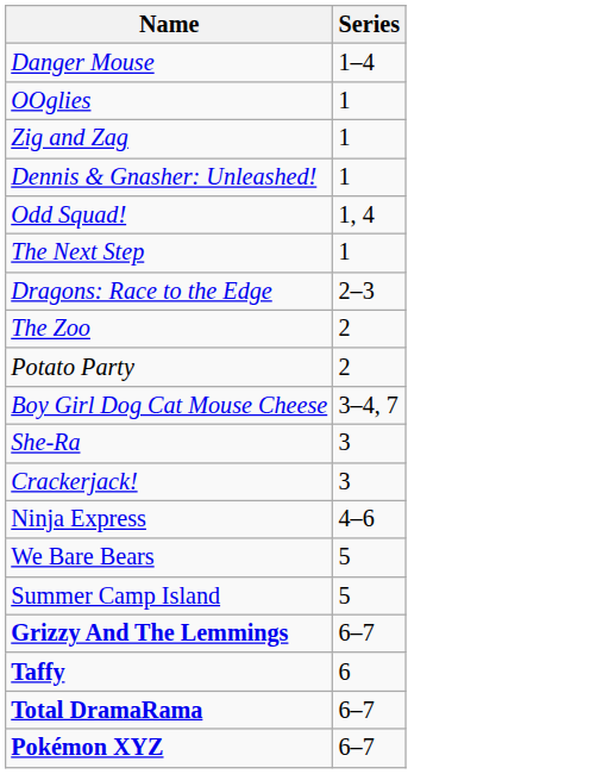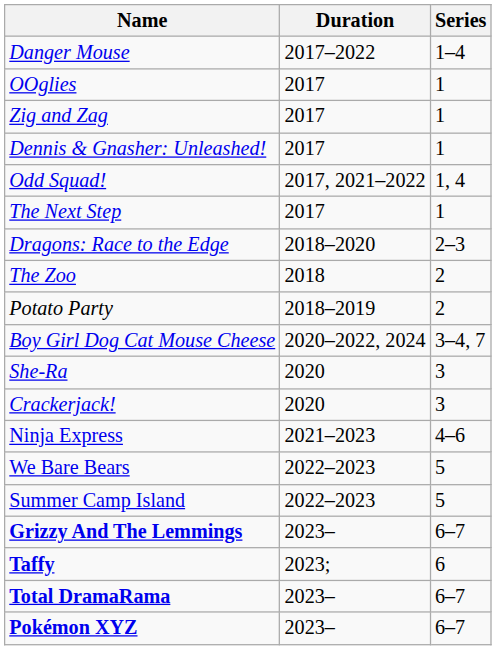 <table class="wikitable">
 <tr>
 <th>Name</th>
+<th>Duration</th>
 <th>Series</th>
 </tr>
 <tr>
 <td><em><a href='#'>Danger Mouse</a></em></td>
+<td>2017–2022</td>
 <td>1–4</td>
 </tr>
 <tr>
 <td><em><a href='#'>OOglies</a></em></td>
+<td>2017</td>
 <td>1</td>
 </tr>
 <tr>
 <td><em><a href='#'>Zig and Zag</a></em></td>
+<td>2017</td>
 <td>1</td>
 </tr>
 <tr>
 <td><em><a href='#'>Dennis & Gnasher: Unleashed!</a></em></td>
+<td>2017</td>
 <td>1</td>
 </tr>
 <tr>
 <td><a href='#'><em>Odd Squad!</em></a></td>
+<td>2017, 2021–2022</td>
 <td>1, 4</td>
 </tr>
 <tr>
 <td><a href='#'><em>The Next Step</em></a></td>
+<td>2017</td>
 <td>1</td>
 </tr>
 <tr>
 <td><em><a href='#'>Dragons: Race to the Edge</a></em></td>
+<td>2018–2020</td>
 <td>2–3</td>
 </tr>
 <tr>
 <td><em><a href='#'>The Zoo</a></em></td>
+<td>2018</td>
 <td>2</td>
 </tr>
 <tr>
 <td><em>Potato Party</em></td>
+<td>2018–2019</td>
 <td>2</td>
 </tr>
 <tr>
 <td><em><a href='#'>Boy Girl Dog Cat Mouse Cheese</a></em></td>
+<td>2020–2022, 2024</td>
 <td>3–4, 7</td>
 </tr>
 <tr>
 <td><em><a href='#'>She-Ra</a></em></td>
+<td>2020</td>
 <td>3</td>
 </tr>
 <tr>
 <td><em><a href='#'>Crackerjack!</a></em></td>
+<td>2020</td>
 <td>3</td>
 </tr>
 <tr>
 <td><a href='#'>Ninja Express</a></td>
+<td>2021–2023</td>
 <td>4–6</td>
 </tr>
 <tr>
 <td><a href='#'>We Bare Bears</a></td>
+<td>2022–2023</td>
 <td>5</td>
 </tr>
 <tr>
 <td><a href='#'>Summer Camp Island</a></td>
+<td>2022–2023</td>
 <td>5</td>
 </tr>
 <tr>
 <td><a href='#'><strong>Grizzy And The Lemmings</strong></a></td>
+<td>2023–</td>
 <td>6–7</td>
 </tr>
 <tr>
 <td><a href='#'><strong>Taffy</strong></a></td>
+<td>2023;</td>
 <td>6</td>
 </tr>
 <tr>
 <td><strong><a href='#'>Total DramaRama</a></strong></td>
+<td>2023–</td>
 <td>6–7</td>
 </tr>
 <tr>
 <td><strong><a href='#'>Pokémon XYZ</a></strong></td>
+<td>2023–</td>
 <td>6–7</td>
 </tr>
 </table>
